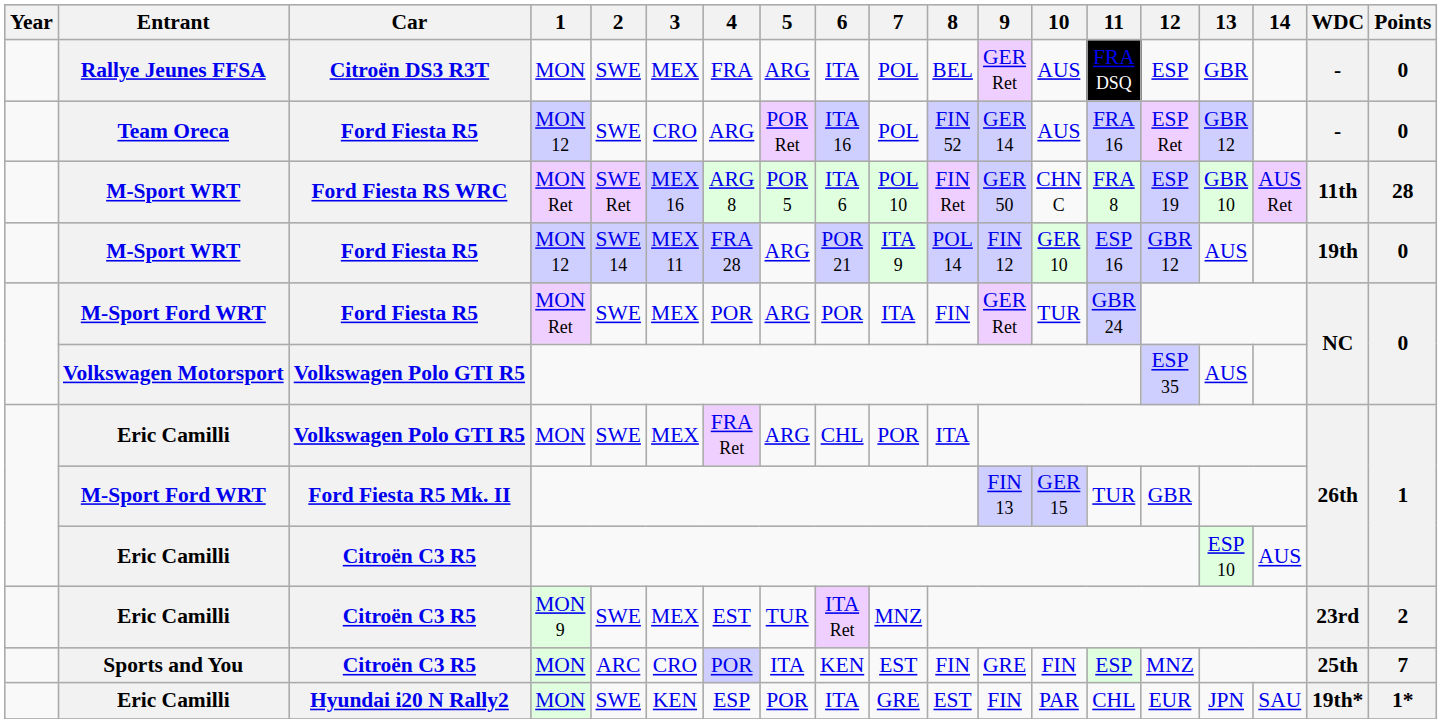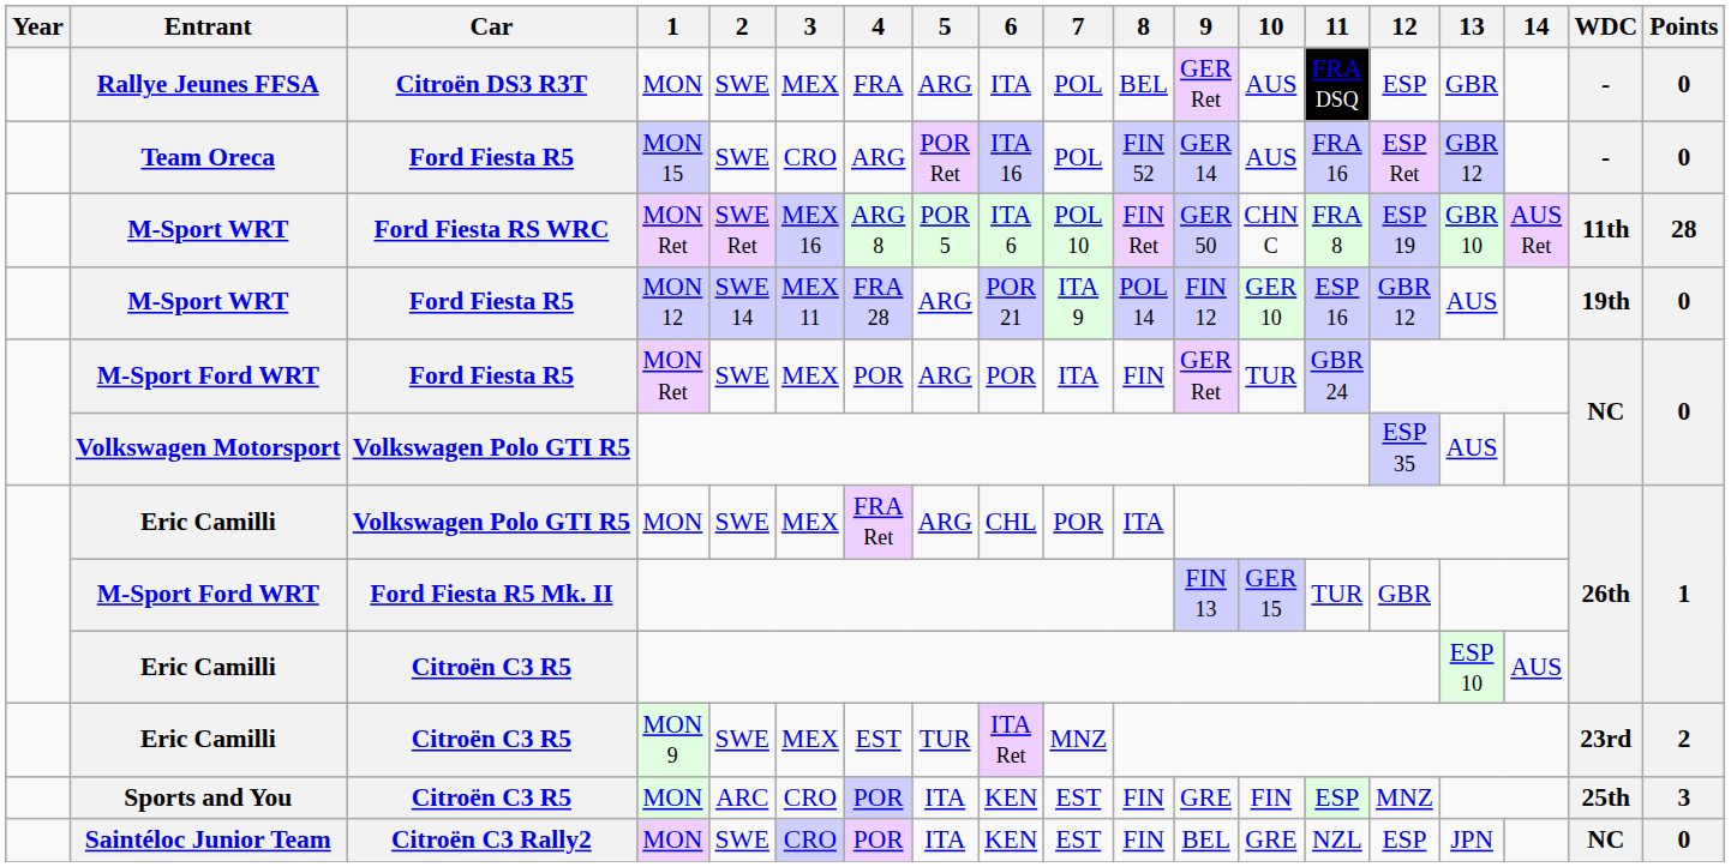 <table class="wikitable" border="1" style="text-align:center; font-size:85%;">
 <tr>
 <th>Year</th>
 <th>Entrant</th>
 <th>Car</th>
 <th>1</th>
 <th>2</th>
 <th>3</th>
 <th>4</th>
 <th>5</th>
 <th>6</th>
 <th>7</th>
 <th>8</th>
 <th>9</th>
 <th>10</th>
 <th>11</th>
 <th>12</th>
 <th>13</th>
 <th>14</th>
 <th>WDC</th>
 <th>Points</th>
 </tr>
 <tr>
 <td></td>
 <th nowrap><a href='#'>Rallye Jeunes FFSA</a></th>
 <th nowrap><a href='#'>Citroën DS3 R3T</a></th>
 <td><a href='#'>MON</a></td>
 <td><a href='#'>SWE</a></td>
 <td><a href='#'>MEX</a></td>
 <td><a href='#'>FRA</a></td>
 <td><a href='#'>ARG</a></td>
 <td><a href='#'>ITA</a></td>
 <td><a href='#'>POL</a></td>
 <td><a href='#'>BEL</a></td>
 <td style="background:#EFCFFF;"><a href='#'>GER</a><br><small>Ret</small></td>
 <td><a href='#'>AUS</a></td>
 <td style="background:#000000; color:#FFFFFF;"><a href='#'><span>FRA</span></a><br><small>DSQ</small></td>
 <td><a href='#'>ESP</a></td>
 <td><a href='#'>GBR</a></td>
 <td></td>
 <th>-</th>
 <th>0</th>
 </tr>
 <tr>
 <td></td>
 <th nowrap><a href='#'>Team Oreca</a></th>
 <th nowrap><a href='#'>Ford Fiesta R5</a></th>
-<td style="background:#CFCFFF;"><a href='#'>MON</a><br><small>12</small></td>
+<td style="background:#CFCFFF;"><a href='#'>MON</a><br><small>15</small></td>
 <td><a href='#'>SWE</a></td>
 <td><a href='#'>CRO</a></td>
 <td><a href='#'>ARG</a></td>
 <td style="background:#EFCFFF;"><a href='#'>POR</a><br><small>Ret</small></td>
 <td style="background:#CFCFFF;"><a href='#'>ITA</a><br><small>16</small></td>
 <td><a href='#'>POL</a></td>
 <td style="background:#CFCFFF;"><a href='#'>FIN</a><br><small>52</small></td>
 <td style="background:#CFCFFF;"><a href='#'>GER</a><br><small>14</small></td>
 <td><a href='#'>AUS</a></td>
 <td style="background:#CFCFFF;"><a href='#'>FRA</a><br><small>16</small></td>
 <td style="background:#EFCFFF;"><a href='#'>ESP</a><br><small>Ret</small></td>
 <td style="background:#CFCFFF;"><a href='#'>GBR</a><br><small>12</small></td>
 <td></td>
 <th>-</th>
 <th>0</th>
 </tr>
 <tr>
 <td></td>
 <th nowrap><a href='#'>M-Sport WRT</a></th>
 <th nowrap><a href='#'>Ford Fiesta RS WRC</a></th>
 <td style="background:#EFCFFF;"><a href='#'>MON</a><br><small>Ret</small></td>
 <td style="background:#EFCFFF;"><a href='#'>SWE</a><br><small>Ret</small></td>
 <td style="background:#CFCFFF;"><a href='#'>MEX</a><br><small>16</small></td>
 <td style="background:#DFFFDF;"><a href='#'>ARG</a><br><small>8</small></td>
 <td style="background:#DFFFDF;"><a href='#'>POR</a><br><small>5</small></td>
 <td style="background:#DFFFDF;"><a href='#'>ITA</a><br><small>6</small></td>
 <td style="background:#DFFFDF;"><a href='#'>POL</a><br><small>10</small></td>
 <td style="background:#EFCFFF;"><a href='#'>FIN</a><br><small>Ret</small></td>
 <td style="background:#CFCFFF;"><a href='#'>GER</a><br><small>50</small></td>
 <td><a href='#'>CHN</a><br><small>C</small></td>
 <td style="background:#DFFFDF;"><a href='#'>FRA</a><br><small>8</small></td>
 <td style="background:#CFCFFF;"><a href='#'>ESP</a><br><small>19</small></td>
 <td style="background:#DFFFDF;"><a href='#'>GBR</a><br><small>10</small></td>
 <td style="background:#EFCFFF;"><a href='#'>AUS</a><br><small>Ret</small></td>
 <th>11th</th>
 <th>28</th>
 </tr>
 <tr>
 <td></td>
 <th nowrap><a href='#'>M-Sport WRT</a></th>
 <th nowrap><a href='#'>Ford Fiesta R5</a></th>
 <td style="background:#CFCFFF;"><a href='#'>MON</a><br><small>12</small></td>
 <td style="background:#CFCFFF;"><a href='#'>SWE</a><br><small>14</small></td>
 <td style="background:#CFCFFF;"><a href='#'>MEX</a><br><small>11</small></td>
 <td style="background:#CFCFFF;"><a href='#'>FRA</a><br><small>28</small></td>
 <td><a href='#'>ARG</a></td>
 <td style="background:#CFCFFF;"><a href='#'>POR</a><br><small>21</small></td>
 <td style="background:#DFFFDF;"><a href='#'>ITA</a><br><small>9</small></td>
 <td style="background:#CFCFFF;"><a href='#'>POL</a><br><small>14</small></td>
 <td style="background:#CFCFFF;"><a href='#'>FIN</a><br><small>12</small></td>
 <td style="background:#DFFFDF;"><a href='#'>GER</a><br><small>10</small></td>
 <td style="background:#CFCFFF;"><a href='#'>ESP</a><br><small>16</small></td>
 <td style="background:#CFCFFF;"><a href='#'>GBR</a><br><small>12</small></td>
 <td><a href='#'>AUS</a></td>
 <td></td>
 <th>19th</th>
 <th>0</th>
 </tr>
 <tr>
 <td rowspan="2"></td>
 <th nowrap><a href='#'>M-Sport Ford WRT</a></th>
 <th nowrap><a href='#'>Ford Fiesta R5</a></th>
 <td style="background:#EFCFFF;"><a href='#'>MON</a><br><small>Ret</small></td>
 <td><a href='#'>SWE</a></td>
 <td><a href='#'>MEX</a></td>
 <td><a href='#'>POR</a></td>
 <td><a href='#'>ARG</a></td>
 <td><a href='#'>POR</a></td>
 <td><a href='#'>ITA</a></td>
 <td><a href='#'>FIN</a></td>
 <td style="background:#EFCFFF;"><a href='#'>GER</a><br><small>Ret</small></td>
 <td><a href='#'>TUR</a></td>
 <td style="background:#CFCFFF;"><a href='#'>GBR</a><br><small>24</small></td>
 <td colspan=3></td>
 <th rowspan="2">NC</th>
 <th rowspan="2">0</th>
 </tr>
 <tr>
 <th nowrap><a href='#'>Volkswagen Motorsport</a></th>
 <th nowrap><a href='#'>Volkswagen Polo GTI R5</a></th>
 <td colspan=11></td>
 <td style="background:#CFCFFF;"><a href='#'>ESP</a><br><small>35</small></td>
 <td><a href='#'>AUS</a></td>
 <td></td>
 </tr>
 <tr>
 <td rowspan="3"></td>
 <th nowrap>Eric Camilli</th>
 <th nowrap><a href='#'>Volkswagen Polo GTI R5</a></th>
 <td><a href='#'>MON</a></td>
 <td><a href='#'>SWE</a></td>
 <td><a href='#'>MEX</a></td>
 <td style="background:#EFCFFF;"><a href='#'>FRA</a><br><small>Ret</small></td>
 <td><a href='#'>ARG</a></td>
 <td><a href='#'>CHL</a></td>
 <td><a href='#'>POR</a></td>
 <td><a href='#'>ITA</a></td>
 <td colspan=6></td>
 <th rowspan="3">26th</th>
 <th rowspan="3">1</th>
 </tr>
 <tr>
 <th nowrap><a href='#'>M-Sport Ford WRT</a></th>
 <th nowrap><a href='#'>Ford Fiesta R5 Mk. II</a></th>
 <td colspan=8></td>
 <td style="background:#CFCFFF;"><a href='#'>FIN</a><br><small>13</small></td>
 <td style="background:#CFCFFF;"><a href='#'>GER</a><br><small>15</small></td>
 <td><a href='#'>TUR</a></td>
 <td><a href='#'>GBR</a></td>
 <td colspan=2></td>
 </tr>
 <tr>
 <th nowrap>Eric Camilli</th>
 <th nowrap><a href='#'>Citroën C3 R5</a></th>
 <td colspan=12></td>
 <td style="background:#DFFFDF;"><a href='#'>ESP</a><br><small>10</small></td>
 <td><a href='#'>AUS</a><br></td>
 </tr>
 <tr>
 <td></td>
 <th nowrap>Eric Camilli</th>
 <th nowrap><a href='#'>Citroën C3 R5</a></th>
 <td style="background:#DFFFDF;"><a href='#'>MON</a><br><small>9</small></td>
 <td><a href='#'>SWE</a></td>
 <td><a href='#'>MEX</a></td>
 <td><a href='#'>EST</a></td>
 <td><a href='#'>TUR</a></td>
 <td style="background:#EFCFFF;"><a href='#'>ITA</a><br><small>Ret</small></td>
 <td><a href='#'>MNZ</a></td>
 <td colspan=7></td>
 <th>23rd</th>
 <th>2</th>
 </tr>
 <tr>
 <td></td>
 <th nowrap>Sports and You</th>
 <th nowrap><a href='#'>Citroën C3 R5</a></th>
 <td style="background:#DFFFDF"><a href='#'>MON</a><br></td>
 <td><a href='#'>ARC</a></td>
 <td><a href='#'>CRO</a></td>
 <td style="background:#CFCFFF;"><a href='#'>POR</a><br></td>
 <td><a href='#'>ITA</a></td>
 <td><a href='#'>KEN</a></td>
 <td><a href='#'>EST</a></td>
 <td><a href='#'>FIN</a></td>
 <td><a href='#'>GRE</a></td>
 <td><a href='#'>FIN</a></td>
 <td style="background:#DFFFDF;"><a href='#'>ESP</a><br></td>
 <td><a href='#'>MNZ</a></td>
 <td colspan=2></td>
 <th>25th</th>
-<th>7</th>
+<th>3</th>
 </tr>
 <tr>
 <td></td>
-<th nowrap>Eric Camilli</th>
-<th nowrap><a href='#'>Hyundai i20 N Rally2</a></th>
-<td style="background:#DFFFDF;"><a href='#'>MON</a><br></td>
+<th nowrap><a href='#'>Saintéloc Junior Team</a></th>
+<th nowrap><a href='#'>Citroën C3 Rally2</a></th>
+<td style="background:#EFCFFF;"><a href='#'>MON</a><br></td>
 <td><a href='#'>SWE</a></td>
+<td style="background:#CFCFFF;"><a href='#'>CRO</a><br></td>
+<td style="background:#EFCFFF;"><a href='#'>POR</a><br></td>
+<td><a href='#'>ITA</a><br></td>
 <td><a href='#'>KEN</a></td>
-<td><a href='#'>ESP</a></td>
-<td><a href='#'>POR</a></td>
-<td><a href='#'>ITA</a></td>
-<td><a href='#'>GRE</a></td>
 <td><a href='#'>EST</a></td>
 <td><a href='#'>FIN</a></td>
-<td><a href='#'>PAR</a></td>
-<td><a href='#'>CHL</a></td>
-<td><a href='#'>EUR</a></td>
+<td><a href='#'>BEL</a></td>
+<td><a href='#'>GRE</a></td>
+<td><a href='#'>NZL</a></td>
+<td><a href='#'>ESP</a></td>
 <td><a href='#'>JPN</a></td>
-<td><a href='#'>SAU</a></td>
-<th>19th*</th>
-<th>1*</th>
+<td></td>
+<th>NC</th>
+<th>0</th>
 </tr>
 </table>
